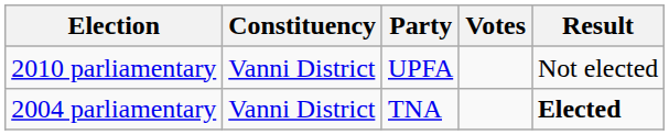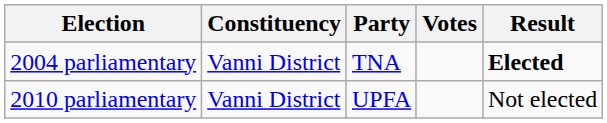 <table class="wikitable" style="text-align:left;">
 <tr>
 <th scope=col>Election</th>
 <th scope=col>Constituency</th>
 <th scope=col>Party</th>
 <th scope=col>Votes</th>
 <th scope=col>Result</th>
 </tr>
 <tr>
+<td><a href='#'>2004 parliamentary</a></td>
+<td><a href='#'>Vanni District</a></td>
+<td><a href='#'>TNA</a></td>
+<td align=right></td>
+<td><strong>Elected</strong></td>
+</tr>
+<tr>
 <td><a href='#'>2010 parliamentary</a></td>
 <td><a href='#'>Vanni District</a></td>
 <td><a href='#'>UPFA</a></td>
 <td align=right></td>
 <td>Not elected</td>
 </tr>
-<tr>
-<td><a href='#'>2004 parliamentary</a></td>
-<td><a href='#'>Vanni District</a></td>
-<td><a href='#'>TNA</a></td>
-<td align=right></td>
-<td><strong>Elected</strong></td>
-</tr>
 </table>
